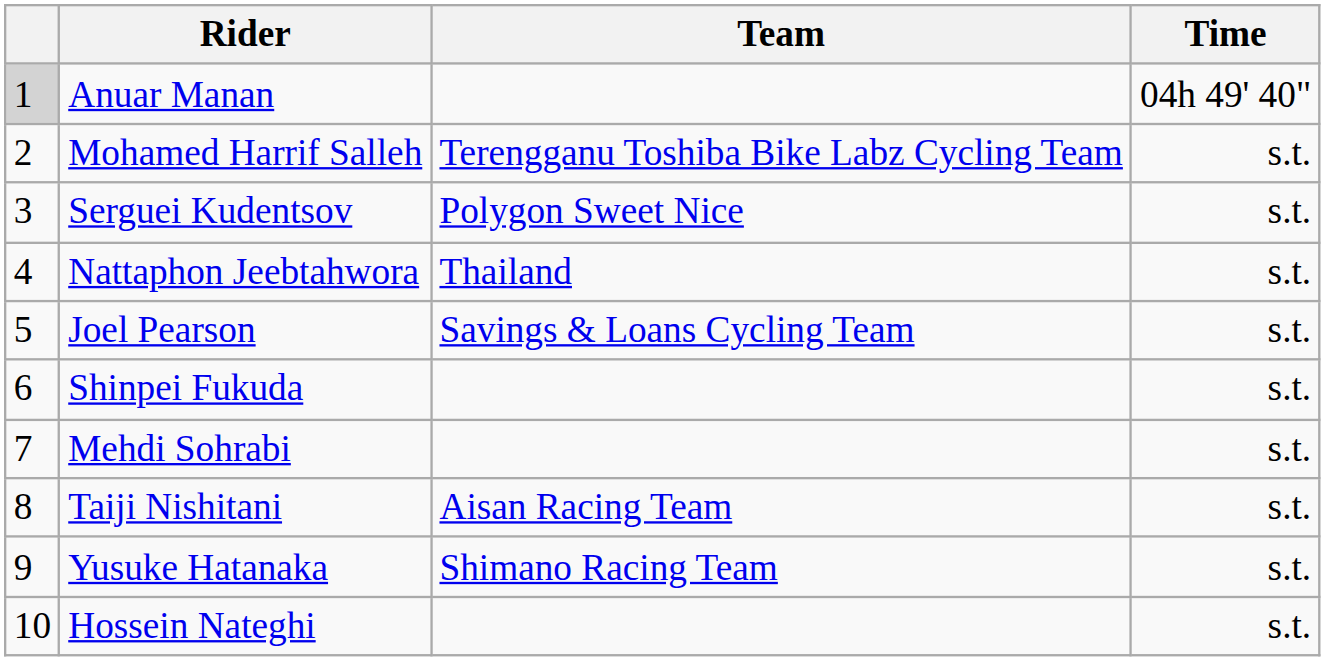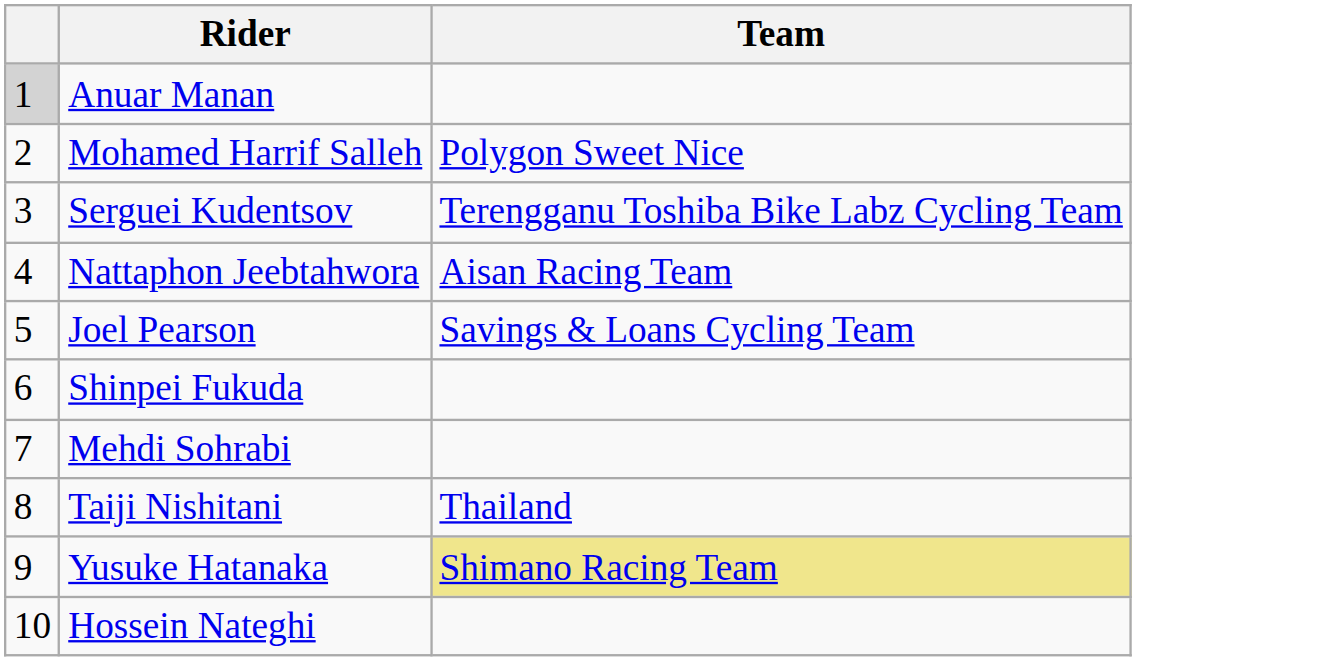 <table class=wikitable>
 <tr>
 <th></th>
 <th>Rider</th>
 <th>Team</th>
-<th>Time</th>
 </tr>
 <tr>
 <td style="background: lightgrey;">1</td>
 <td> <a href='#'>Anuar Manan</a></td>
 <td></td>
-<td align=right>04h 49' 40"</td>
 </tr>
 <tr>
 <td>2</td>
 <td> <a href='#'>Mohamed Harrif Salleh</a></td>
-<td><a href='#'>Terengganu Toshiba Bike Labz Cycling Team</a></td>
-<td align=right>s.t.</td>
+<td><a href='#'>Polygon Sweet Nice</a></td>
 </tr>
 <tr>
 <td>3</td>
 <td> <a href='#'>Serguei Kudentsov</a></td>
-<td><a href='#'>Polygon Sweet Nice</a></td>
-<td align=right>s.t.</td>
+<td><a href='#'>Terengganu Toshiba Bike Labz Cycling Team</a></td>
 </tr>
 <tr>
 <td>4</td>
 <td> <a href='#'>Nattaphon Jeebtahwora</a></td>
-<td><a href='#'>Thailand</a></td>
-<td align=right>s.t.</td>
+<td><a href='#'>Aisan Racing Team</a></td>
 </tr>
 <tr>
 <td>5</td>
 <td> <a href='#'>Joel Pearson</a></td>
 <td><a href='#'>Savings & Loans Cycling Team</a></td>
-<td align=right>s.t.</td>
 </tr>
 <tr>
 <td>6</td>
 <td> <a href='#'>Shinpei Fukuda</a></td>
 <td></td>
-<td align=right>s.t.</td>
 </tr>
 <tr>
 <td>7</td>
 <td> <a href='#'>Mehdi Sohrabi</a> </td>
 <td></td>
-<td align=right>s.t.</td>
 </tr>
 <tr>
 <td>8</td>
 <td> <a href='#'>Taiji Nishitani</a></td>
-<td><a href='#'>Aisan Racing Team</a></td>
-<td align=right>s.t.</td>
+<td><a href='#'>Thailand</a></td>
 </tr>
 <tr>
 <td>9</td>
 <td> <a href='#'>Yusuke Hatanaka</a></td>
-<td><a href='#'>Shimano Racing Team</a></td>
-<td align=right>s.t.</td>
+<td style="background: khaki;"><a href='#'>Shimano Racing Team</a></td>
 </tr>
 <tr>
 <td>10</td>
 <td> <a href='#'>Hossein Nateghi</a></td>
 <td></td>
-<td align=right>s.t.</td>
 </tr>
 </table>
